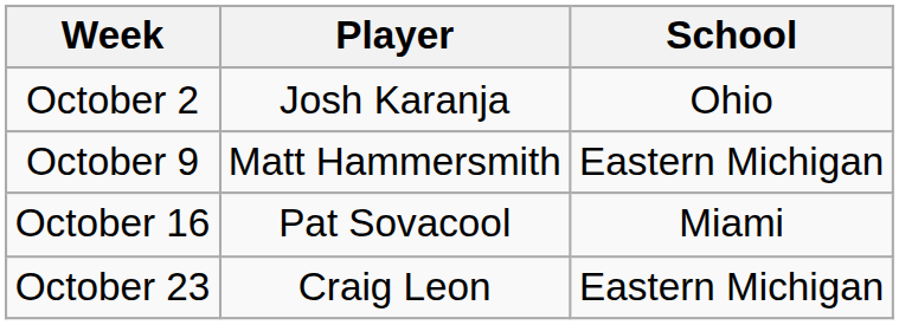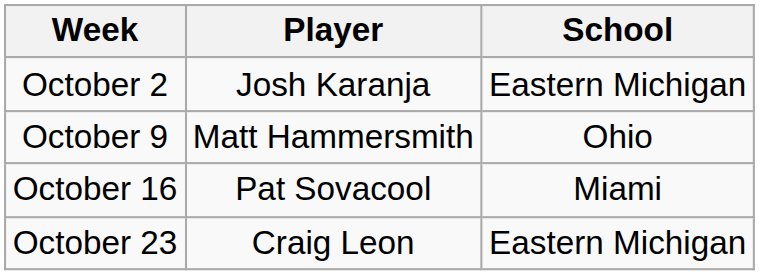 <table class="wikitable" style="text-align:center;">
 <tr>
 <th>Week</th>
 <th>Player</th>
 <th>School</th>
 </tr>
 <tr>
 <td>October 2</td>
 <td>Josh Karanja</td>
-<td>Ohio</td>
+<td>Eastern Michigan</td>
 </tr>
 <tr>
 <td>October 9</td>
 <td>Matt Hammersmith</td>
-<td>Eastern Michigan</td>
+<td>Ohio</td>
 </tr>
 <tr>
 <td>October 16</td>
 <td>Pat Sovacool</td>
 <td>Miami</td>
 </tr>
 <tr>
 <td>October 23</td>
 <td>Craig Leon</td>
 <td>Eastern Michigan</td>
 </tr>
 </table>
